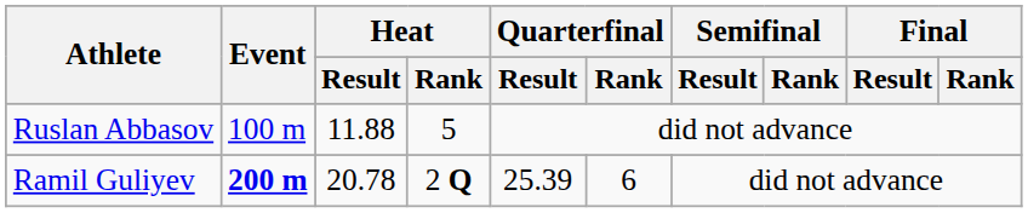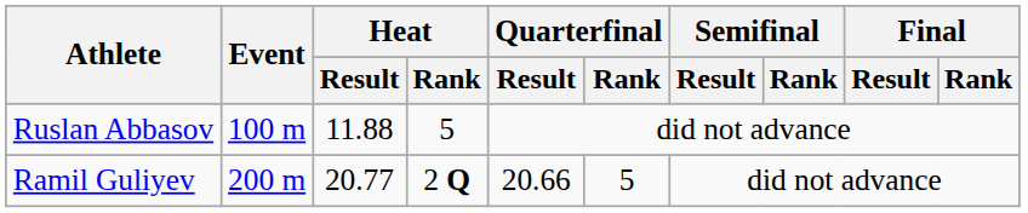 <table class=wikitable style="font-size:90%">
 <tr>
 <th rowspan="2">Athlete</th>
 <th rowspan="2">Event</th>
 <th colspan="2">Heat</th>
 <th colspan="2">Quarterfinal</th>
 <th colspan="2">Semifinal</th>
 <th colspan="2">Final</th>
 </tr>
 <tr style="font-size:95%">
 <th>Result</th>
 <th>Rank</th>
 <th>Result</th>
 <th>Rank</th>
 <th>Result</th>
 <th>Rank</th>
 <th>Result</th>
 <th>Rank</th>
 </tr>
 <tr align=center>
 <td align=left><a href='#'>Ruslan Abbasov</a></td>
 <td align=left><a href='#'>100 m</a></td>
 <td>11.88</td>
 <td>5</td>
 <td colspan=6>did not advance</td>
 </tr>
 <tr align=center>
 <td align=left><a href='#'>Ramil Guliyev</a></td>
-<td align=left><strong><a href='#'>200 m</a></strong></td>
-<td>20.78</td>
+<td align=left><a href='#'>200 m</a></td>
+<td>20.77</td>
 <td>2 <strong>Q</strong></td>
-<td>25.39</td>
-<td>6</td>
+<td>20.66</td>
+<td>5</td>
 <td colspan=4>did not advance</td>
 </tr>
 </table>
